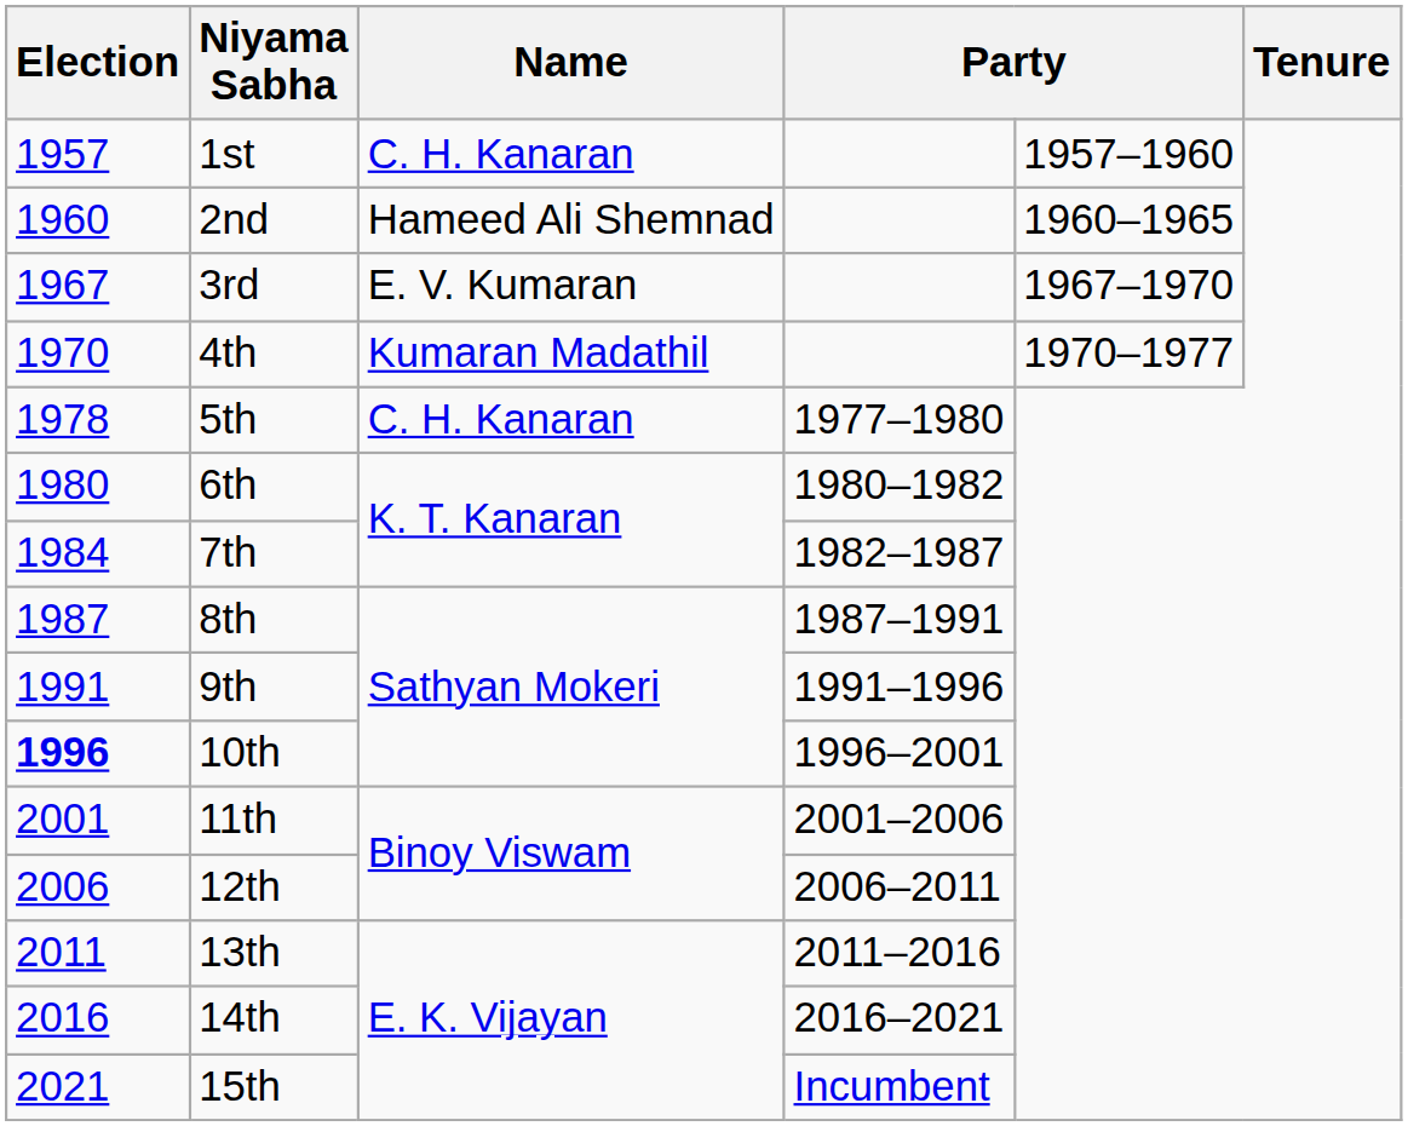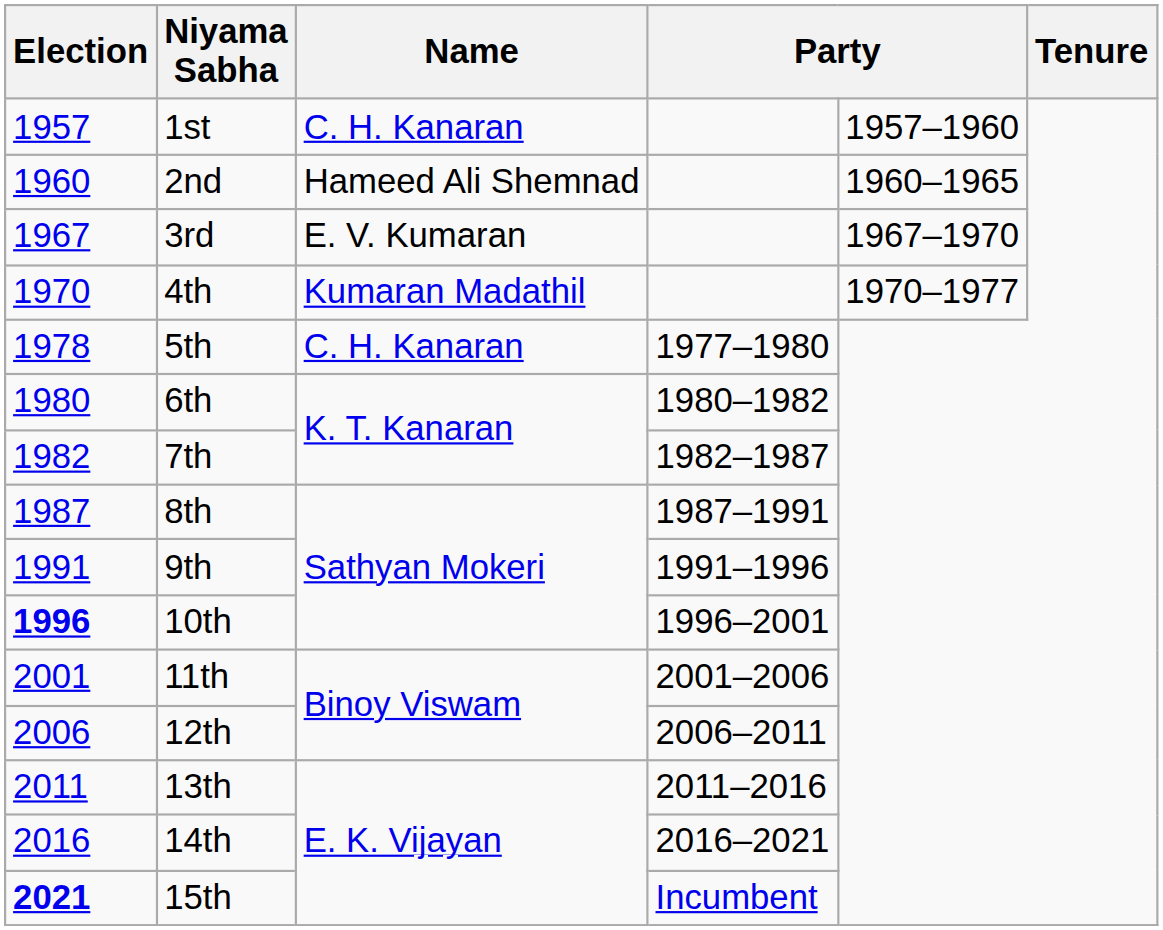 <table class="wikitable sortable">
 <tr>
 <th>Election</th>
 <th>Niyama<br>Sabha</th>
 <th>Name</th>
 <th colspan="2">Party</th>
 <th>Tenure</th>
 </tr>
 <tr>
 <td><a href='#'>1957</a></td>
 <td>1st</td>
 <td><a href='#'>C. H. Kanaran</a></td>
 <td></td>
 <td>1957–1960</td>
 </tr>
 <tr>
 <td><a href='#'>1960</a></td>
 <td>2nd</td>
 <td>Hameed Ali Shemnad</td>
 <td></td>
 <td>1960–1965</td>
 </tr>
 <tr>
 <td><a href='#'>1967</a></td>
 <td>3rd</td>
 <td>E. V. Kumaran</td>
 <td></td>
 <td>1967–1970</td>
 </tr>
 <tr>
 <td><a href='#'>1970</a></td>
 <td>4th</td>
 <td><a href='#'>Kumaran Madathil</a></td>
 <td></td>
 <td>1970–1977</td>
 </tr>
 <tr>
 <td><a href='#'>1978</a></td>
 <td>5th</td>
 <td><a href='#'>C. H. Kanaran</a></td>
 <td>1977–1980</td>
 </tr>
 <tr>
 <td><a href='#'>1980</a></td>
 <td>6th</td>
 <td rowspan="2"><a href='#'>K. T. Kanaran</a></td>
 <td>1980–1982</td>
 </tr>
 <tr>
-<td><a href='#'>1984</a></td>
+<td><a href='#'>1982</a></td>
 <td>7th</td>
 <td>1982–1987</td>
 </tr>
 <tr>
 <td><a href='#'>1987</a></td>
 <td>8th</td>
 <td rowspan="3"><a href='#'>Sathyan Mokeri</a></td>
 <td>1987–1991</td>
 </tr>
 <tr>
 <td><a href='#'>1991</a></td>
 <td>9th</td>
 <td>1991–1996</td>
 </tr>
 <tr>
 <td><strong><a href='#'>1996</a></strong></td>
 <td>10th</td>
 <td>1996–2001</td>
 </tr>
 <tr>
 <td><a href='#'>2001</a></td>
 <td>11th</td>
 <td rowspan="2"><a href='#'>Binoy Viswam</a></td>
 <td>2001–2006</td>
 </tr>
 <tr>
 <td><a href='#'>2006</a></td>
 <td>12th</td>
 <td>2006–2011</td>
 </tr>
 <tr>
 <td><a href='#'>2011</a></td>
 <td>13th</td>
 <td rowspan="3"><a href='#'>E. K. Vijayan</a></td>
 <td>2011–2016</td>
 </tr>
 <tr>
 <td><a href='#'>2016</a></td>
 <td>14th</td>
 <td>2016–2021</td>
 </tr>
 <tr>
-<td><a href='#'>2021</a></td>
+<td><strong><a href='#'>2021</a></strong></td>
 <td>15th</td>
 <td><a href='#'>Incumbent</a></td>
 </tr>
 </table>
